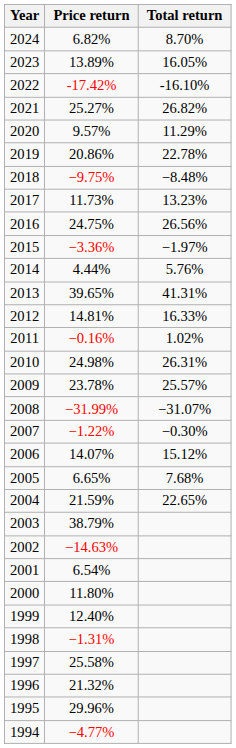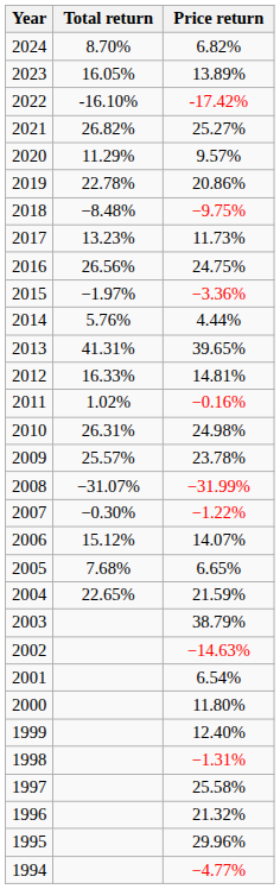 <table class="wikitable sortable" style="text-align:center"  width=250px>
 <tr>
 <th scope="col"><strong>Year</strong></th>
+<th scope="col"><strong>Total return</strong></th>
 <th scope="col"><strong>Price return</strong></th>
-<th scope="col"><strong>Total return</strong></th>
 </tr>
 <tr>
 <td>2024</td>
+<td>8.70%</td>
 <td>6.82%</td>
-<td>8.70%</td>
 </tr>
 <tr>
 <td>2023</td>
+<td>16.05%</td>
 <td>13.89%</td>
-<td>16.05%</td>
 </tr>
 <tr>
 <td>2022</td>
+<td>-16.10%</td>
 <td style="color:red">-17.42%</td>
-<td>-16.10%</td>
 </tr>
 <tr>
 <td>2021</td>
+<td>26.82%</td>
 <td>25.27%</td>
-<td>26.82%</td>
 </tr>
 <tr>
 <td>2020</td>
+<td>11.29%</td>
 <td>9.57%</td>
-<td>11.29%</td>
 </tr>
 <tr>
 <td>2019</td>
+<td>22.78%</td>
 <td>20.86%</td>
-<td>22.78%</td>
 </tr>
 <tr>
 <td>2018</td>
+<td>−8.48%</td>
 <td style="color:red">−9.75%</td>
-<td>−8.48%</td>
 </tr>
 <tr>
 <td>2017</td>
+<td>13.23%</td>
 <td>11.73%</td>
-<td>13.23%</td>
 </tr>
 <tr>
 <td>2016</td>
+<td>26.56%</td>
 <td>24.75%</td>
-<td>26.56%</td>
 </tr>
 <tr>
 <td>2015</td>
+<td>−1.97%</td>
 <td style="color:red">−3.36%</td>
-<td>−1.97%</td>
 </tr>
 <tr>
 <td>2014</td>
+<td>5.76%</td>
 <td>4.44%</td>
-<td>5.76%</td>
 </tr>
 <tr>
 <td>2013</td>
+<td>41.31%</td>
 <td>39.65%</td>
-<td>41.31%</td>
 </tr>
 <tr>
 <td>2012</td>
+<td>16.33%</td>
 <td>14.81%</td>
-<td>16.33%</td>
 </tr>
 <tr>
 <td>2011</td>
+<td>1.02%</td>
 <td style="color:red">−0.16%</td>
-<td>1.02%</td>
 </tr>
 <tr>
 <td>2010</td>
+<td>26.31%</td>
 <td>24.98%</td>
-<td>26.31%</td>
 </tr>
 <tr>
 <td>2009</td>
+<td>25.57%</td>
 <td>23.78%</td>
-<td>25.57%</td>
 </tr>
 <tr>
 <td>2008</td>
+<td>−31.07%</td>
 <td style="color:red">−31.99%</td>
-<td>−31.07%</td>
 </tr>
 <tr>
 <td>2007</td>
+<td>−0.30%</td>
 <td style="color:red">−1.22%</td>
-<td>−0.30%</td>
 </tr>
 <tr>
 <td>2006</td>
+<td>15.12%</td>
 <td>14.07%</td>
-<td>15.12%</td>
 </tr>
 <tr>
 <td>2005</td>
+<td>7.68%</td>
 <td>6.65%</td>
-<td>7.68%</td>
 </tr>
 <tr>
 <td>2004</td>
+<td>22.65%</td>
 <td>21.59%</td>
-<td>22.65%</td>
 </tr>
 <tr>
 <td>2003</td>
+<td></td>
 <td>38.79%</td>
-<td></td>
 </tr>
 <tr>
 <td>2002</td>
+<td></td>
 <td style="color:red">−14.63%</td>
-<td></td>
 </tr>
 <tr>
 <td>2001</td>
+<td></td>
 <td>6.54%</td>
-<td></td>
 </tr>
 <tr>
 <td>2000</td>
+<td></td>
 <td>11.80%</td>
-<td></td>
 </tr>
 <tr>
 <td>1999</td>
+<td></td>
 <td>12.40%</td>
-<td></td>
 </tr>
 <tr>
 <td>1998</td>
+<td></td>
 <td style="color:red">−1.31%</td>
-<td></td>
 </tr>
 <tr>
 <td>1997</td>
+<td></td>
 <td>25.58%</td>
-<td></td>
 </tr>
 <tr>
 <td>1996</td>
+<td></td>
 <td>21.32%</td>
-<td></td>
 </tr>
 <tr>
 <td>1995</td>
+<td></td>
 <td>29.96%</td>
-<td></td>
 </tr>
 <tr>
 <td>1994</td>
+<td></td>
 <td style="color:red">−4.77%</td>
-<td></td>
 </tr>
 </table>
